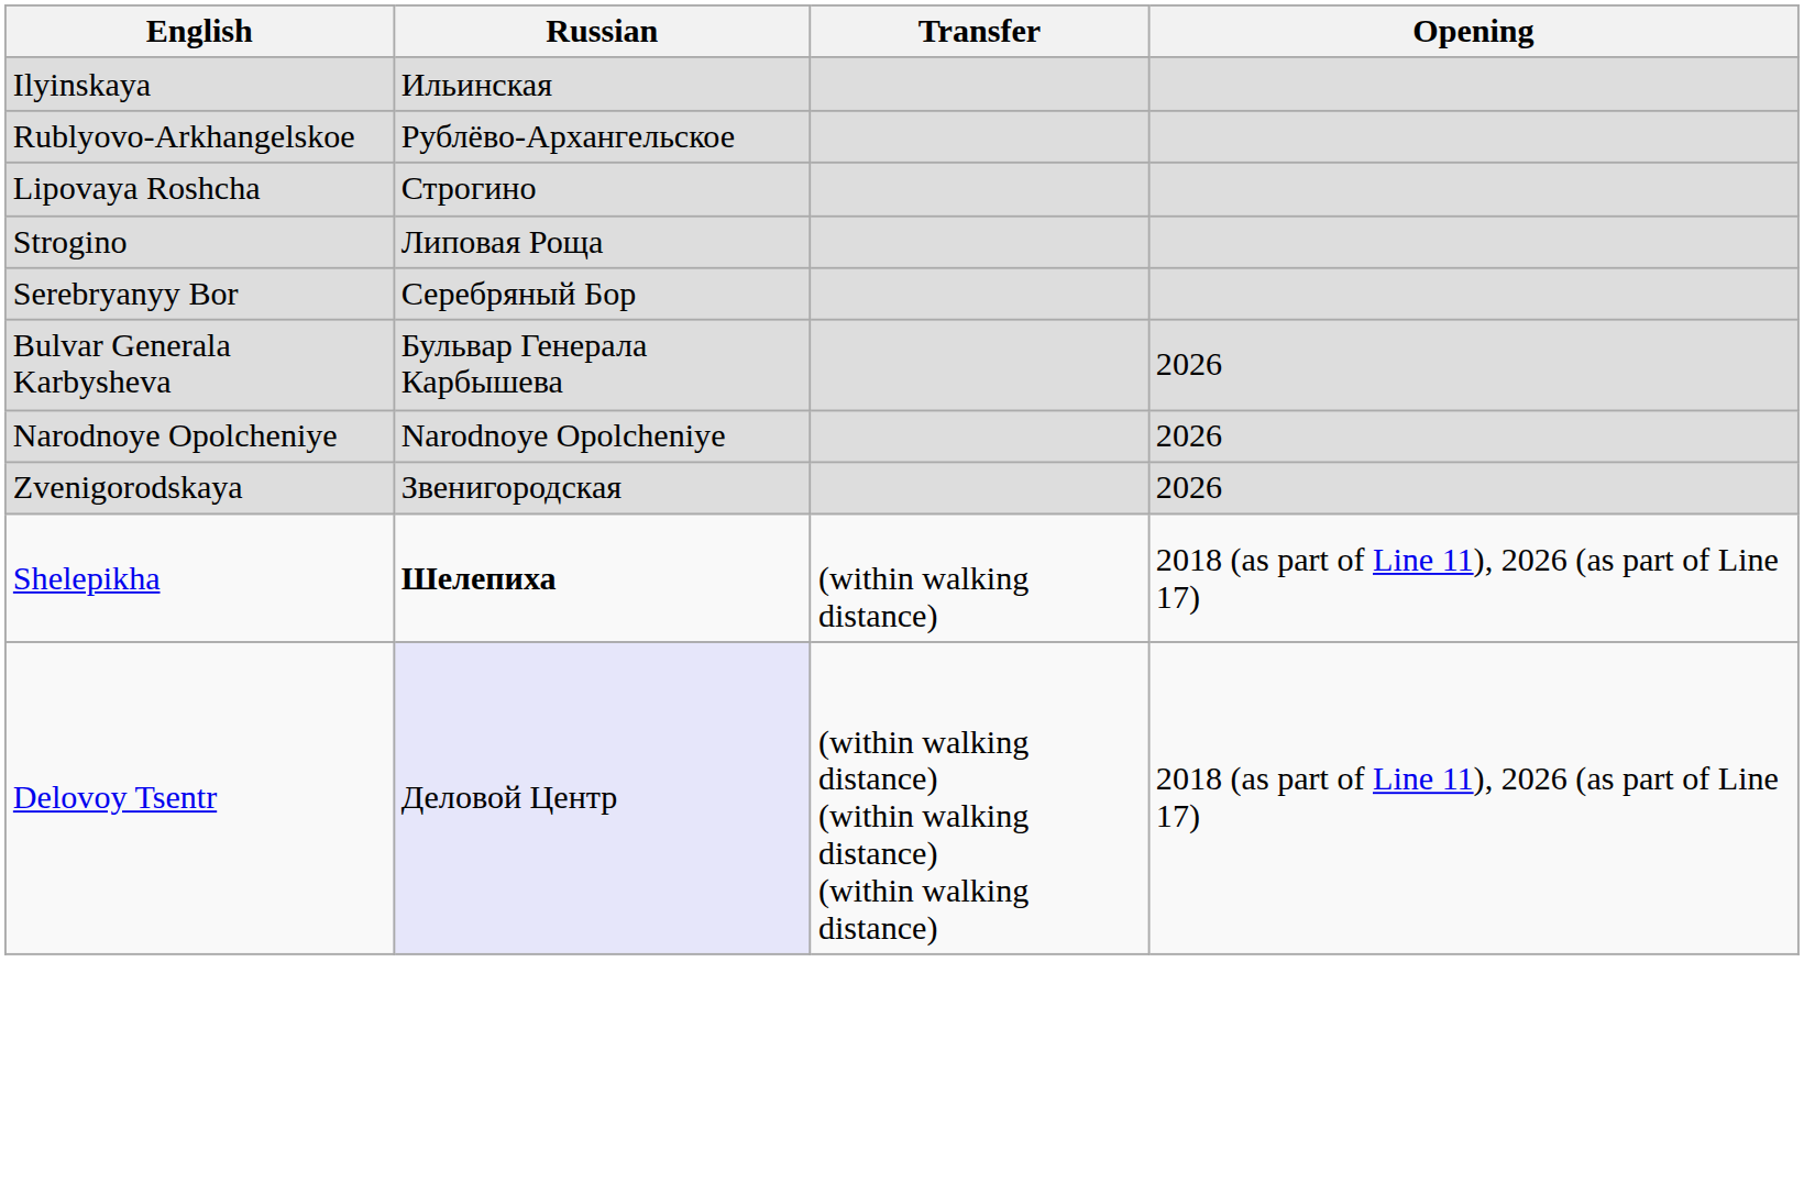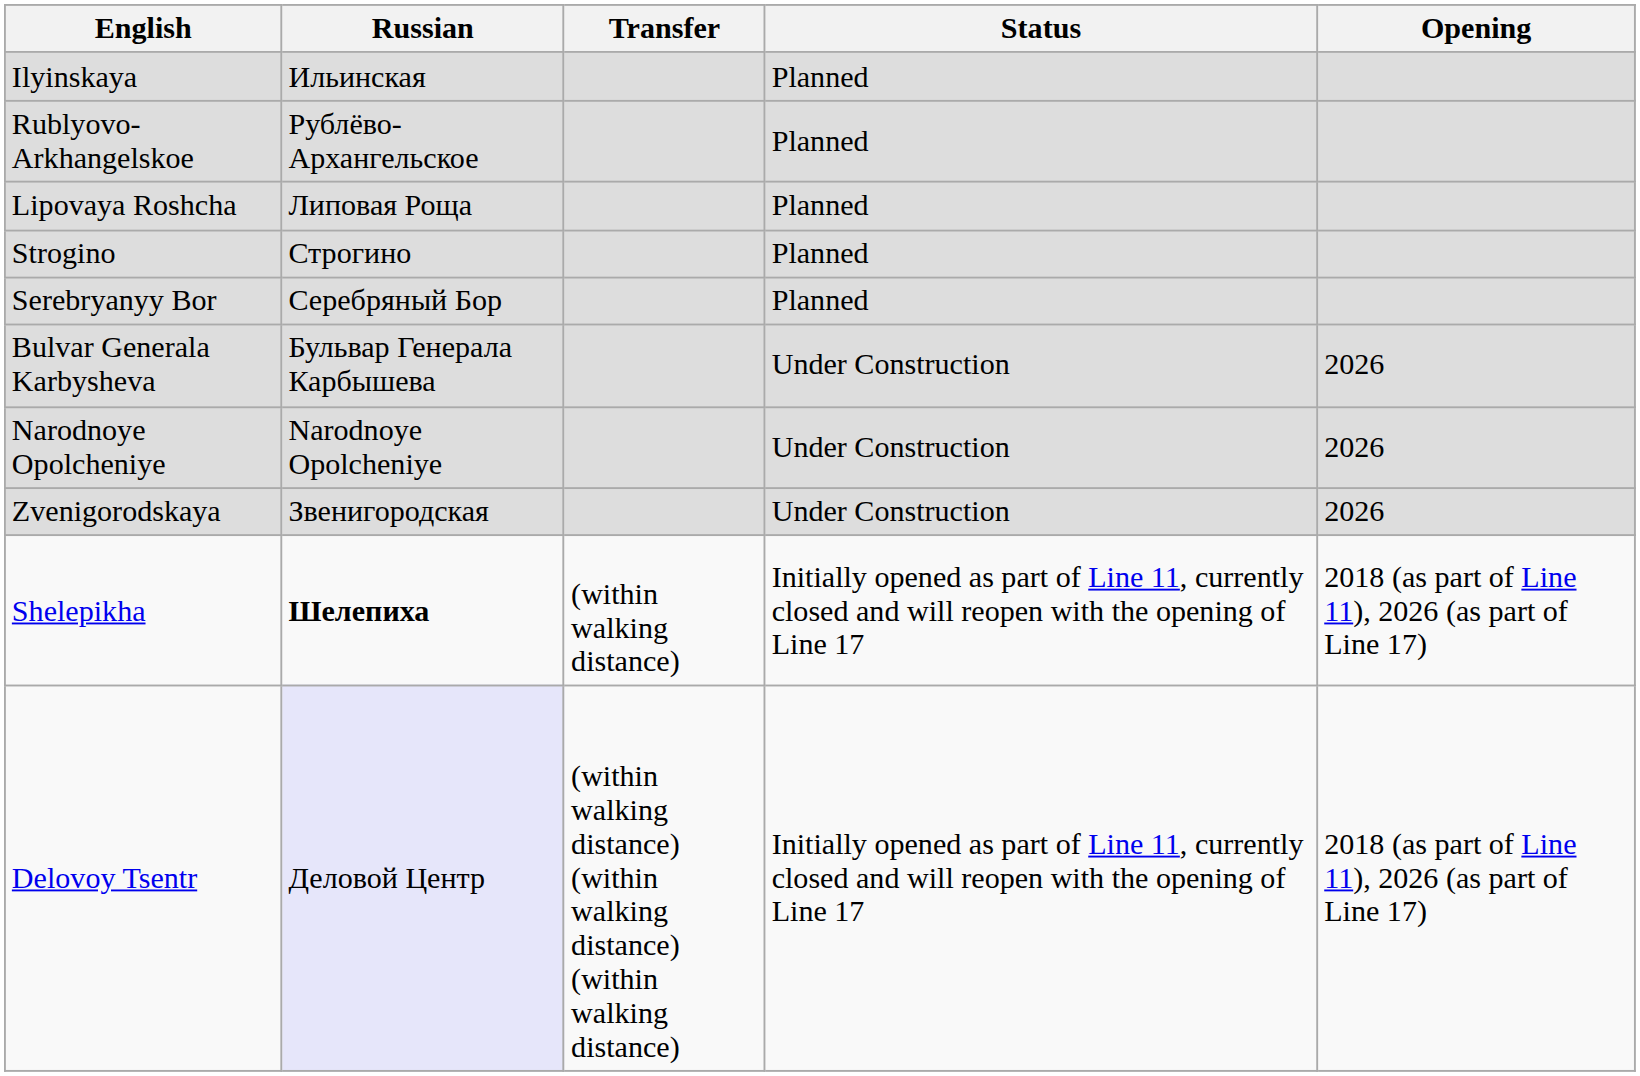 <table class="wikitable">
 <tr>
 <th>English</th>
 <th>Russian</th>
 <th>Transfer</th>
+<th>Status</th>
 <th>Opening</th>
 </tr>
 <tr bgcolor="#ddd">
 <td>Ilyinskaya</td>
 <td>Ильинская</td>
 <td></td>
+<td>Planned</td>
 <td></td>
 </tr>
 <tr bgcolor="#ddd">
 <td>Rublyovo-Arkhangelskoe</td>
 <td>Рублёво-Архангельское</td>
 <td></td>
+<td>Planned</td>
 <td></td>
 </tr>
 <tr bgcolor="#ddd">
 <td>Lipovaya Roshcha</td>
-<td>Строгино</td>
+<td>Липовая Роща</td>
 <td></td>
+<td>Planned</td>
 <td></td>
 </tr>
 <tr bgcolor="#ddd">
 <td>Strogino</td>
-<td>Липовая Роща</td>
+<td>Строгино</td>
 <td></td>
+<td>Planned</td>
 <td></td>
 </tr>
 <tr bgcolor="#ddd">
 <td>Serebryanyy Bor</td>
 <td>Серебряный Бор</td>
 <td></td>
+<td>Planned</td>
 <td></td>
 </tr>
 <tr bgcolor="#ddd">
 <td>Bulvar Generala Karbysheva</td>
 <td>Бульвар Генерала Карбышева</td>
 <td></td>
+<td>Under Construction</td>
 <td>2026</td>
 </tr>
 <tr bgcolor="#ddd">
 <td>Narodnoye Opolcheniye</td>
 <td>Narodnoye Opolcheniye</td>
 <td></td>
+<td>Under Construction</td>
 <td>2026</td>
 </tr>
 <tr bgcolor="#ddd">
 <td>Zvenigorodskaya</td>
 <td>Звенигородская</td>
 <td></td>
+<td>Under Construction</td>
 <td>2026</td>
 </tr>
 <tr>
 <td><a href='#'>Shelepikha</a></td>
 <td><strong>Шелепиха</strong></td>
 <td><br> (within walking distance)</td>
+<td>Initially opened as part of <a href='#'>Line 11</a>, currently closed and will reopen with the opening of Line 17</td>
 <td>2018 (as part of <a href='#'>Line 11</a>), 2026 (as part of Line 17)</td>
 </tr>
 <tr>
 <td><a href='#'>Delovoy Tsentr</a></td>
 <td style="background: lavender;">Деловой Центр</td>
 <td><br><br> (within walking distance)<br> (within walking distance)<br> (within walking distance)</td>
+<td>Initially opened as part of <a href='#'>Line 11</a>, currently closed and will reopen with the opening of Line 17</td>
 <td>2018 (as part of <a href='#'>Line 11</a>), 2026 (as part of Line 17)</td>
 </tr>
 </table>
